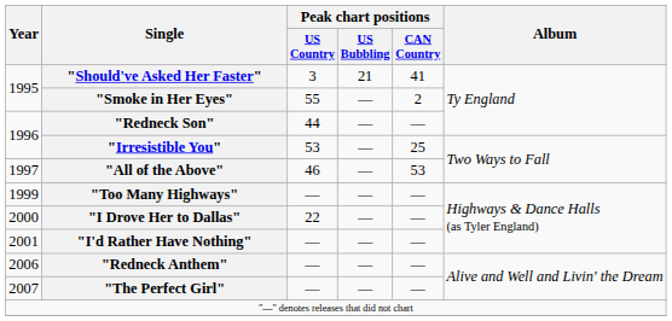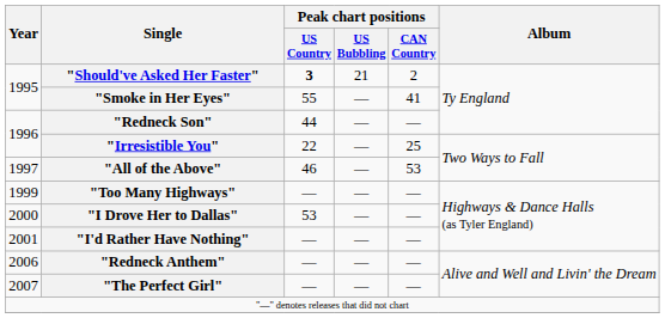 <table class="wikitable plainrowheaders" style="text-align:center;">
 <tr>
 <th rowspan="2">Year</th>
 <th rowspan="2" style="width:16em;">Single</th>
 <th colspan="3">Peak chart positions</th>
 <th rowspan="2">Album</th>
 </tr>
 <tr style="font-size:smaller;">
 <th width="45"><a href='#'>US Country</a></th>
 <th width="45"><a href='#'>US Bubbling</a></th>
 <th width="45"><a href='#'>CAN Country</a></th>
 </tr>
 <tr>
 <td rowspan="2">1995</td>
 <th scope="row">"<a href='#'>Should've Asked Her Faster</a>"</th>
-<td>3</td>
+<td><strong>3</strong></td>
 <td>21</td>
-<td>41</td>
+<td>2</td>
 <td align="left" rowspan="3"><em>Ty England</em></td>
 </tr>
 <tr>
 <th scope="row">"Smoke in Her Eyes"</th>
 <td>55</td>
 <td>—</td>
-<td>2</td>
+<td>41</td>
 </tr>
 <tr>
 <td rowspan="2">1996</td>
 <th scope="row">"Redneck Son"</th>
 <td>44</td>
 <td>—</td>
 <td>—</td>
 </tr>
 <tr>
 <th scope="row">"<a href='#'>Irresistible You</a>"</th>
-<td>53</td>
+<td>22</td>
 <td>—</td>
 <td>25</td>
 <td align="left" rowspan="2"><em>Two Ways to Fall</em></td>
 </tr>
 <tr>
 <td>1997</td>
 <th scope="row">"All of the Above"</th>
 <td>46</td>
 <td>—</td>
 <td>53</td>
 </tr>
 <tr>
 <td>1999</td>
 <th scope="row">"Too Many Highways"</th>
 <td>—</td>
 <td>—</td>
 <td>—</td>
 <td align="left" rowspan="3"><em>Highways & Dance Halls</em><br><small>(as Tyler England)</small></td>
 </tr>
 <tr>
 <td>2000</td>
 <th scope="row">"I Drove Her to Dallas"</th>
-<td>22</td>
+<td>53</td>
 <td>—</td>
 <td>—</td>
 </tr>
 <tr>
 <td>2001</td>
 <th scope="row">"I'd Rather Have Nothing"</th>
 <td>—</td>
 <td>—</td>
 <td>—</td>
 </tr>
 <tr>
 <td>2006</td>
 <th scope="row">"Redneck Anthem"</th>
 <td>—</td>
 <td>—</td>
 <td>—</td>
 <td align="left" rowspan="2"><em>Alive and Well and Livin' the Dream</em></td>
 </tr>
 <tr>
 <td>2007</td>
 <th scope="row">"The Perfect Girl"</th>
 <td>—</td>
 <td>—</td>
 <td>—</td>
 </tr>
 <tr>
 <td colspan="6" style="font-size:8pt">"—" denotes releases that did not chart</td>
 </tr>
 <tr>
 </tr>
 </table>
